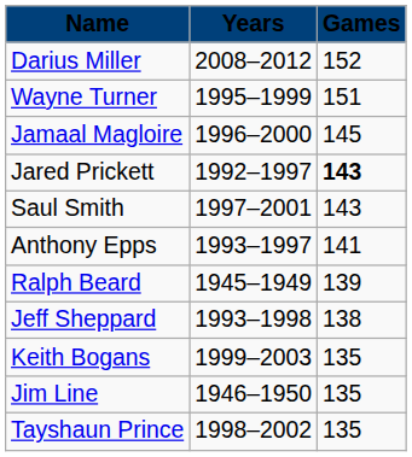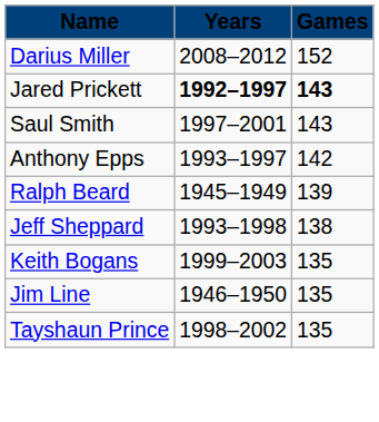 <table class="wikitable">
 <tr>
 <th style="background:#00407a;"><span>Name</span></th>
 <th style="background:#00407a;"><span>Years</span></th>
 <th style="background:#00407a;"><span>Games</span></th>
 </tr>
 <tr>
 <td><a href='#'>Darius Miller</a></td>
 <td>2008–2012</td>
 <td>152</td>
 </tr>
 <tr>
-<td><a href='#'>Wayne Turner</a></td>
-<td>1995–1999</td>
-<td>151</td>
-</tr>
-<tr>
-<td><a href='#'>Jamaal Magloire</a></td>
-<td>1996–2000</td>
-<td>145</td>
-</tr>
-<tr>
 <td>Jared Prickett</td>
-<td>1992–1997</td>
+<td><strong>1992–1997</strong></td>
 <td><strong>143</strong></td>
 </tr>
 <tr>
 <td>Saul Smith</td>
 <td>1997–2001</td>
 <td>143</td>
 </tr>
 <tr>
 <td>Anthony Epps</td>
 <td>1993–1997</td>
-<td>141</td>
+<td>142</td>
 </tr>
 <tr>
 <td><a href='#'>Ralph Beard</a></td>
 <td>1945–1949</td>
 <td>139</td>
 </tr>
 <tr>
 <td><a href='#'>Jeff Sheppard</a></td>
 <td>1993–1998</td>
 <td>138</td>
 </tr>
 <tr>
 <td><a href='#'>Keith Bogans</a></td>
 <td>1999–2003</td>
 <td>135</td>
 </tr>
 <tr>
 <td><a href='#'>Jim Line</a></td>
 <td>1946–1950</td>
 <td>135</td>
 </tr>
 <tr>
 <td><a href='#'>Tayshaun Prince</a></td>
 <td>1998–2002</td>
 <td>135</td>
 </tr>
 </table>
